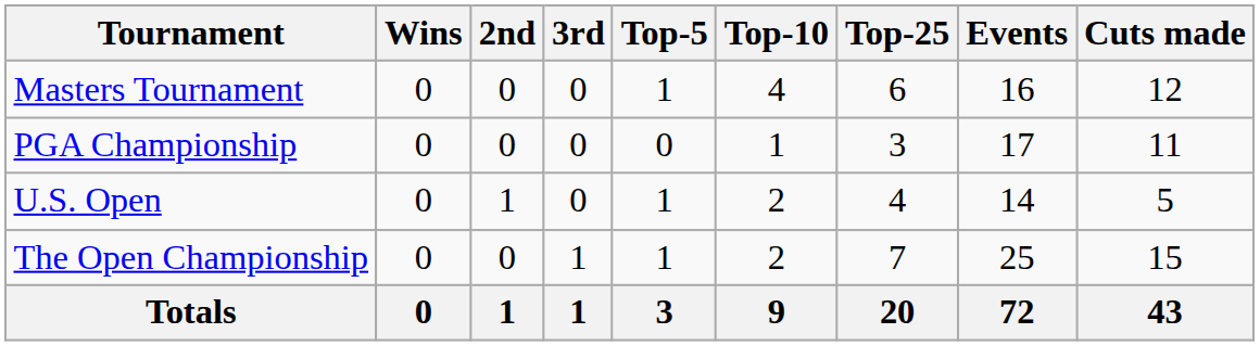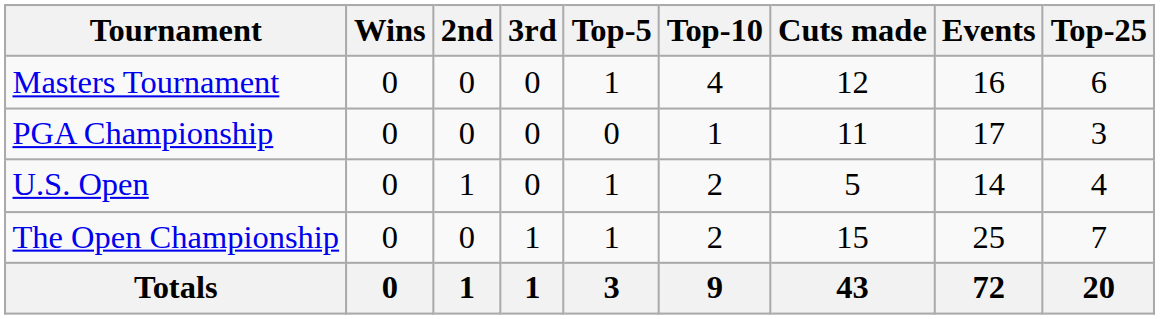 <table class=wikitable style=text-align:center>
 <tr>
 <th>Tournament</th>
 <th>Wins</th>
 <th>2nd</th>
 <th>3rd</th>
 <th>Top-5</th>
 <th>Top-10</th>
+<th>Cuts made</th>
+<th>Events</th>
 <th>Top-25</th>
-<th>Events</th>
-<th>Cuts made</th>
 </tr>
 <tr>
 <td align=left><a href='#'>Masters Tournament</a></td>
 <td>0</td>
 <td>0</td>
 <td>0</td>
 <td>1</td>
 <td>4</td>
+<td>12</td>
+<td>16</td>
 <td>6</td>
-<td>16</td>
-<td>12</td>
 </tr>
 <tr>
 <td align=left><a href='#'>PGA Championship</a></td>
 <td>0</td>
 <td>0</td>
 <td>0</td>
 <td>0</td>
 <td>1</td>
+<td>11</td>
+<td>17</td>
 <td>3</td>
-<td>17</td>
-<td>11</td>
 </tr>
 <tr>
 <td align=left><a href='#'>U.S. Open</a></td>
 <td>0</td>
 <td>1</td>
 <td>0</td>
 <td>1</td>
 <td>2</td>
+<td>5</td>
+<td>14</td>
 <td>4</td>
-<td>14</td>
-<td>5</td>
 </tr>
 <tr>
 <td align=left><a href='#'>The Open Championship</a></td>
 <td>0</td>
 <td>0</td>
 <td>1</td>
 <td>1</td>
 <td>2</td>
+<td>15</td>
+<td>25</td>
 <td>7</td>
-<td>25</td>
-<td>15</td>
 </tr>
 <tr>
 <th>Totals</th>
 <th>0</th>
 <th>1</th>
 <th>1</th>
 <th>3</th>
 <th>9</th>
+<th>43</th>
+<th>72</th>
 <th>20</th>
-<th>72</th>
-<th>43</th>
 </tr>
 </table>
